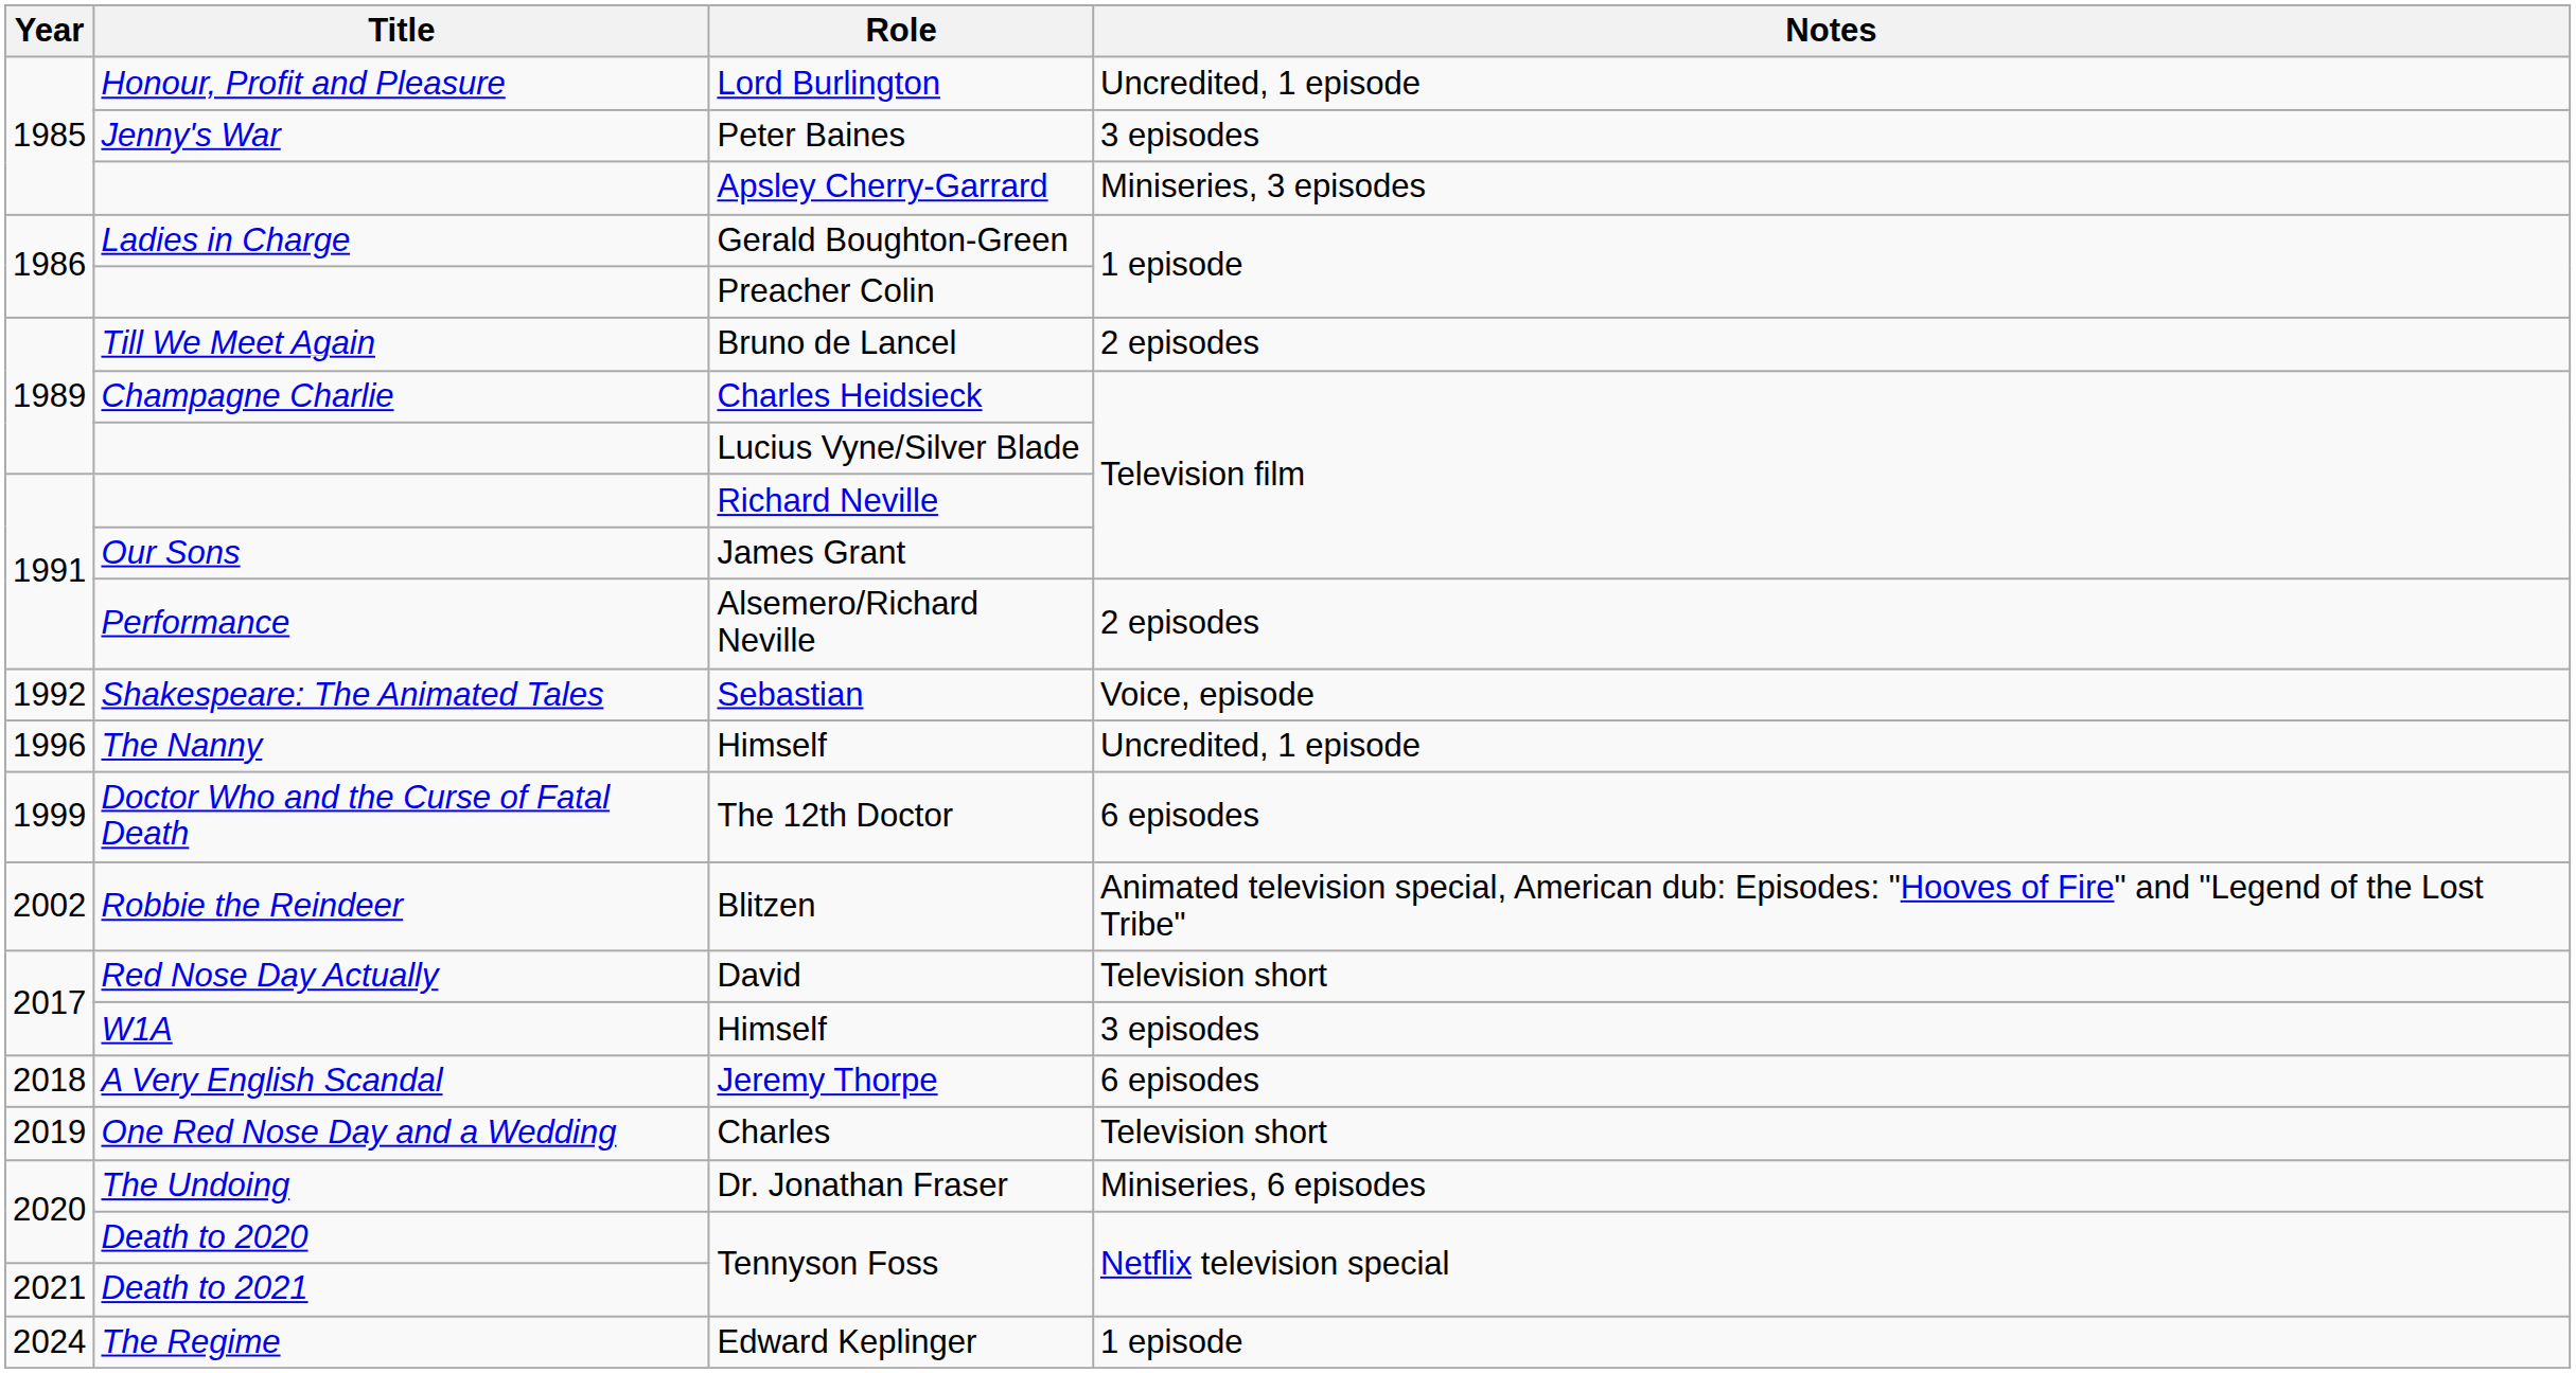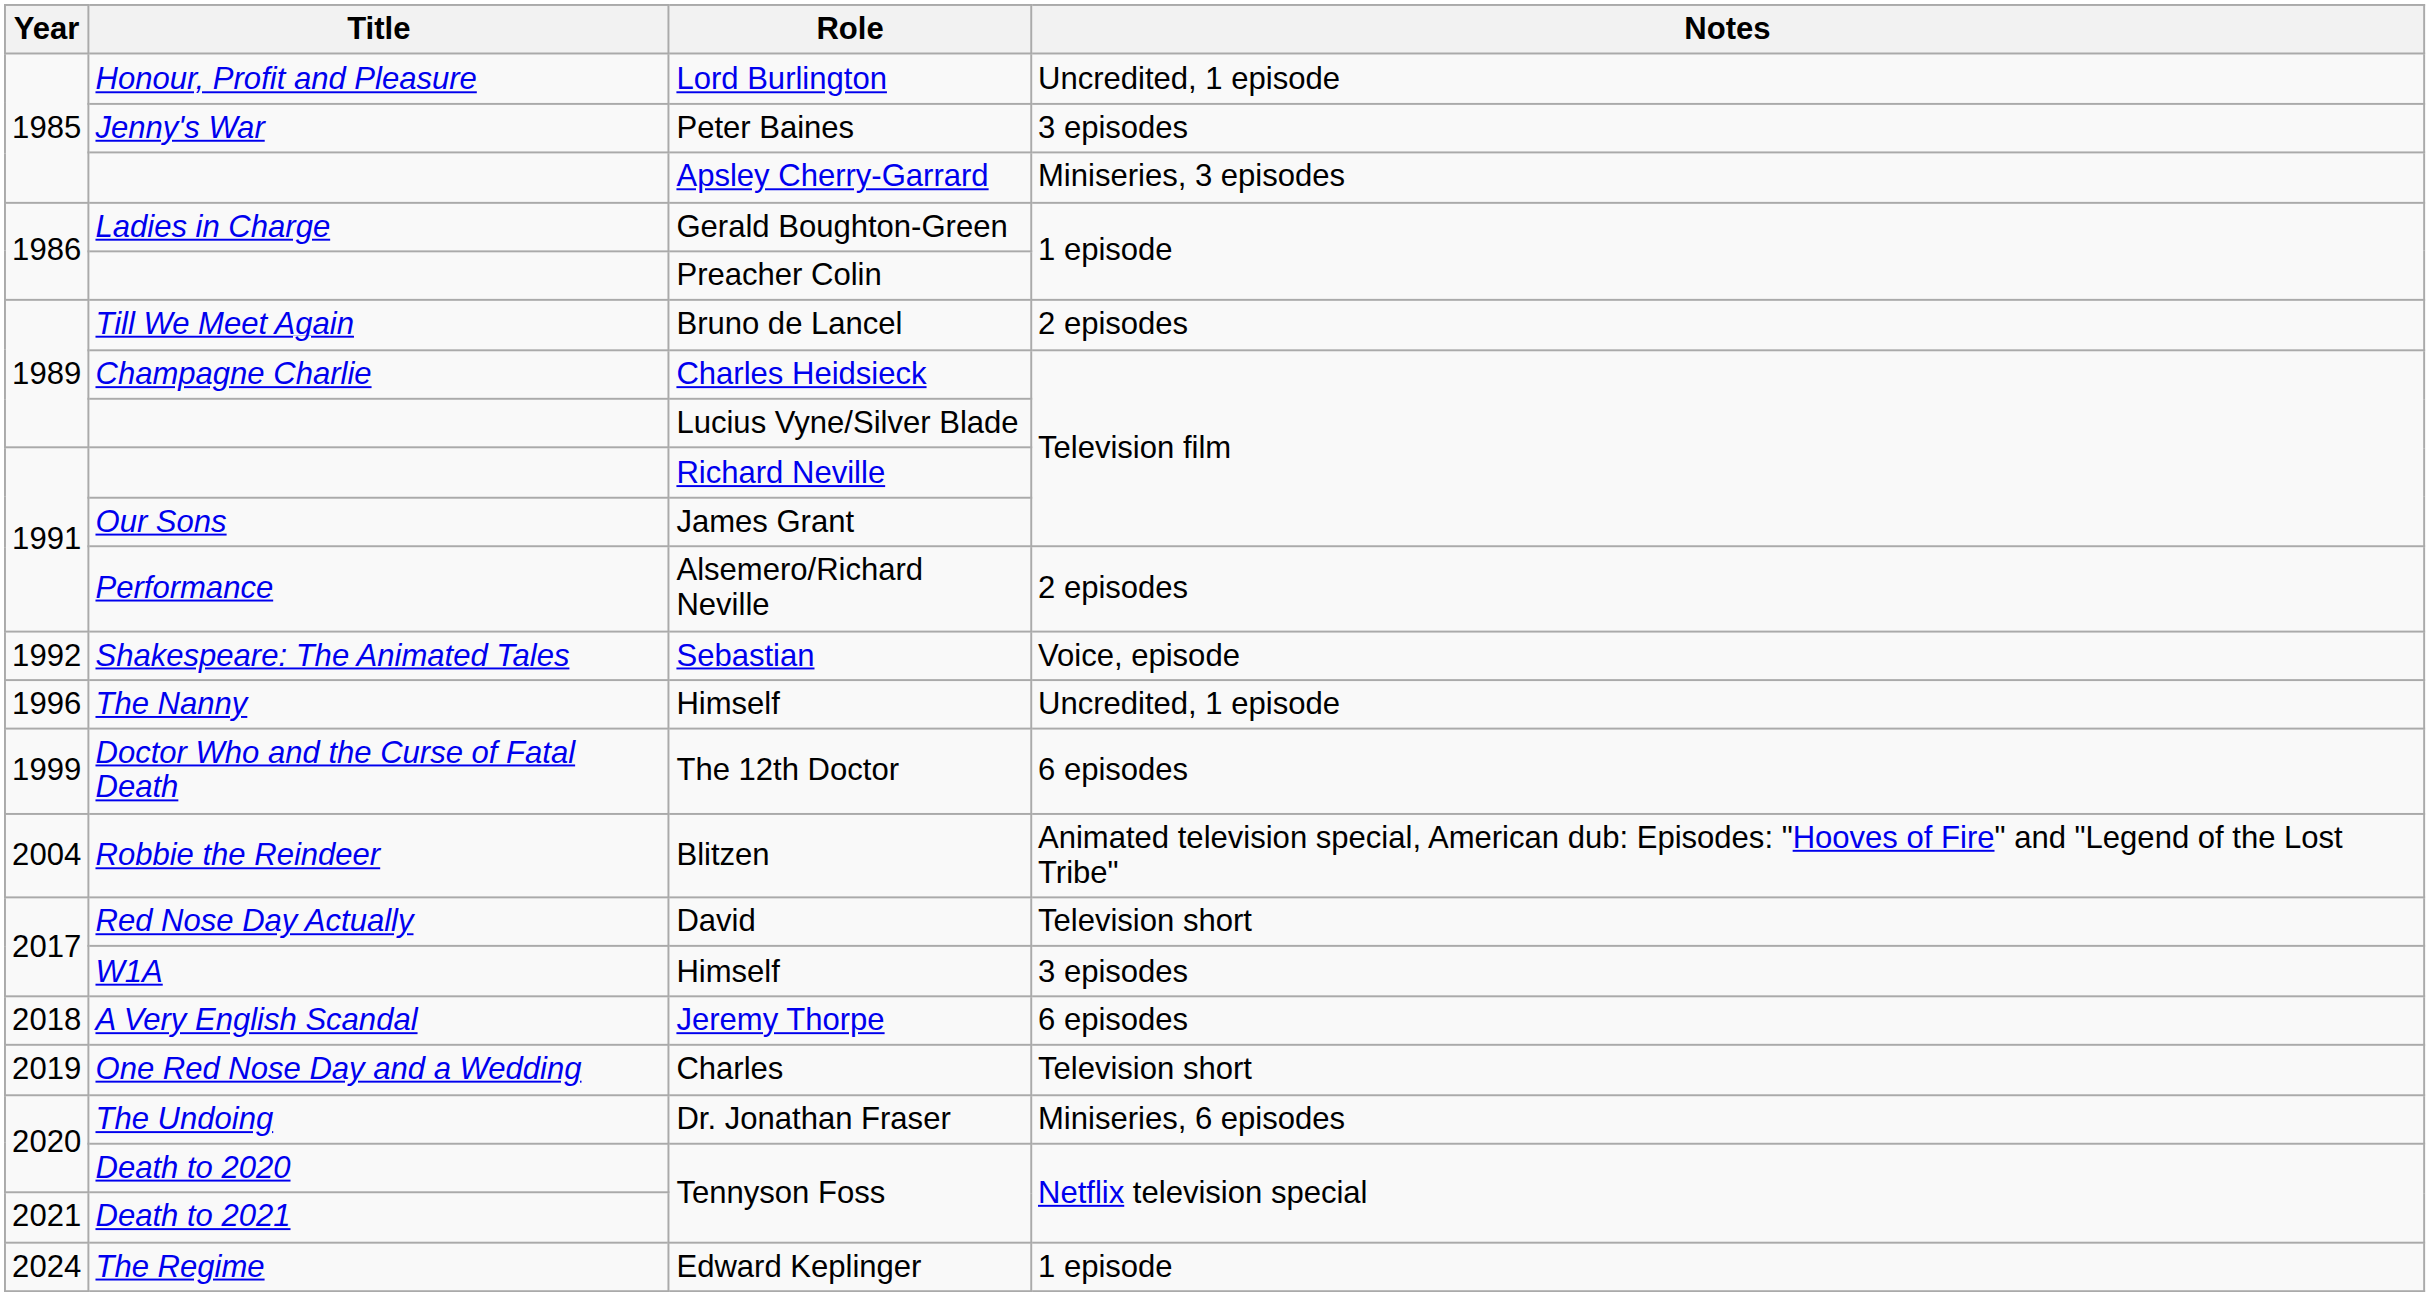 <table class="wikitable sortable unsortable">
 <tr>
 <th>Year</th>
 <th>Title</th>
 <th>Role</th>
 <th>Notes</th>
 </tr>
 <tr>
 <td rowspan="3">1985</td>
 <td><em><a href='#'>Honour, Profit and Pleasure</a></em></td>
 <td><a href='#'>Lord Burlington</a></td>
 <td>Uncredited, 1 episode</td>
 </tr>
 <tr>
 <td><em><a href='#'>Jenny's War</a></em></td>
 <td>Peter Baines</td>
 <td>3 episodes</td>
 </tr>
 <tr>
 <td><em></em></td>
 <td><a href='#'>Apsley Cherry-Garrard</a></td>
 <td>Miniseries, 3 episodes</td>
 </tr>
 <tr>
 <td rowspan="2">1986</td>
 <td><em><a href='#'>Ladies in Charge</a></em></td>
 <td>Gerald Boughton-Green</td>
 <td rowspan="2">1 episode</td>
 </tr>
 <tr>
 <td><em></em></td>
 <td>Preacher Colin</td>
 </tr>
 <tr>
 <td rowspan="3">1989</td>
 <td><em><a href='#'>Till We Meet Again</a></em></td>
 <td>Bruno de Lancel</td>
 <td>2 episodes</td>
 </tr>
 <tr>
 <td><em><a href='#'>Champagne Charlie</a></em></td>
 <td><a href='#'>Charles Heidsieck</a></td>
 <td rowspan="4">Television film</td>
 </tr>
 <tr>
 <td><em></em></td>
 <td>Lucius Vyne/Silver Blade</td>
 </tr>
 <tr>
 <td rowspan="3">1991</td>
 <td><em></em></td>
 <td><a href='#'>Richard Neville</a></td>
 </tr>
 <tr>
 <td><em><a href='#'>Our Sons</a></em></td>
 <td>James Grant</td>
 </tr>
 <tr>
 <td><em><a href='#'>Performance</a></em></td>
 <td>Alsemero/Richard Neville</td>
 <td>2 episodes</td>
 </tr>
 <tr>
 <td>1992</td>
 <td><em><a href='#'>Shakespeare: The Animated Tales</a></em></td>
 <td><a href='#'>Sebastian</a></td>
 <td>Voice, episode</td>
 </tr>
 <tr>
 <td>1996</td>
 <td><em><a href='#'>The Nanny</a></em></td>
 <td>Himself</td>
 <td>Uncredited, 1 episode</td>
 </tr>
 <tr>
 <td>1999</td>
 <td><em><a href='#'>Doctor Who and the Curse of Fatal Death</a></em></td>
 <td>The 12th Doctor</td>
 <td>6 episodes</td>
 </tr>
 <tr>
-<td>2002</td>
+<td>2004</td>
 <td><em><a href='#'>Robbie the Reindeer</a></em></td>
 <td>Blitzen</td>
 <td>Animated television special, American dub: Episodes: "<a href='#'>Hooves of Fire</a>" and "Legend of the Lost Tribe"</td>
 </tr>
 <tr>
 <td rowspan="2">2017</td>
 <td><em><a href='#'>Red Nose Day Actually</a></em></td>
 <td>David</td>
 <td>Television short</td>
 </tr>
 <tr>
 <td><em><a href='#'>W1A</a></em></td>
 <td>Himself</td>
 <td>3 episodes</td>
 </tr>
 <tr>
 <td>2018</td>
 <td><em><a href='#'>A Very English Scandal</a></em></td>
 <td><a href='#'>Jeremy Thorpe</a></td>
 <td>6 episodes</td>
 </tr>
 <tr>
 <td>2019</td>
 <td><em><a href='#'>One Red Nose Day and a Wedding</a></em></td>
 <td>Charles</td>
 <td>Television short</td>
 </tr>
 <tr>
 <td rowspan="2">2020</td>
 <td><em><a href='#'>The Undoing</a></em></td>
 <td>Dr. Jonathan Fraser</td>
 <td>Miniseries, 6 episodes</td>
 </tr>
 <tr>
 <td><em><a href='#'>Death to 2020</a></em></td>
 <td rowspan="2">Tennyson Foss</td>
 <td rowspan="2"><a href='#'>Netflix</a> television special</td>
 </tr>
 <tr>
 <td>2021</td>
 <td><em><a href='#'>Death to 2021</a></em></td>
 </tr>
 <tr>
 <td>2024</td>
 <td><em><a href='#'>The Regime</a></em></td>
 <td>Edward Keplinger</td>
 <td>1 episode</td>
 </tr>
 </table>
